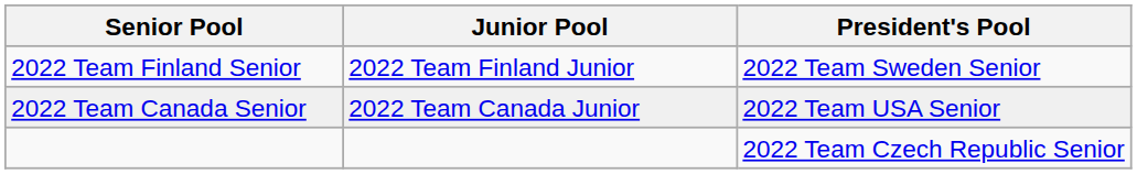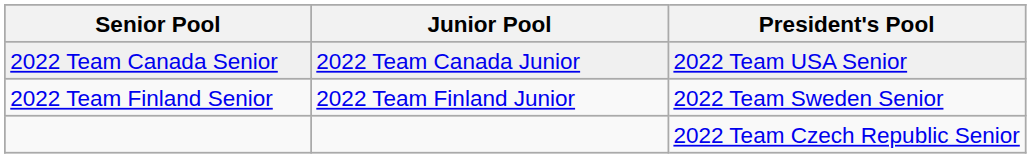 <table class=wikitable style="text-align:left; font-size:80%;">
 <tr>
 <th width=30%>Senior Pool</th>
 <th width=35%>Junior Pool</th>
 <th width=35%>President's Pool</th>
-</tr>
-<tr>
-<td> <a href='#'>2022 Team Finland Senior</a></td>
-<td> <a href='#'>2022 Team Finland Junior</a></td>
-<td> <a href='#'>2022 Team Sweden Senior</a></td>
 </tr>
 <tr bgcolor="#f0f0f0">
 <td> <a href='#'>2022 Team Canada Senior</a></td>
 <td> <a href='#'>2022 Team Canada Junior</a></td>
 <td> <a href='#'>2022 Team USA Senior</a></td>
 </tr>
 <tr>
+<td> <a href='#'>2022 Team Finland Senior</a></td>
+<td> <a href='#'>2022 Team Finland Junior</a></td>
+<td> <a href='#'>2022 Team Sweden Senior</a></td>
+</tr>
+<tr>
 <td></td>
 <td></td>
 <td> <a href='#'>2022 Team Czech Republic Senior</a></td>
 </tr>
 </table>
